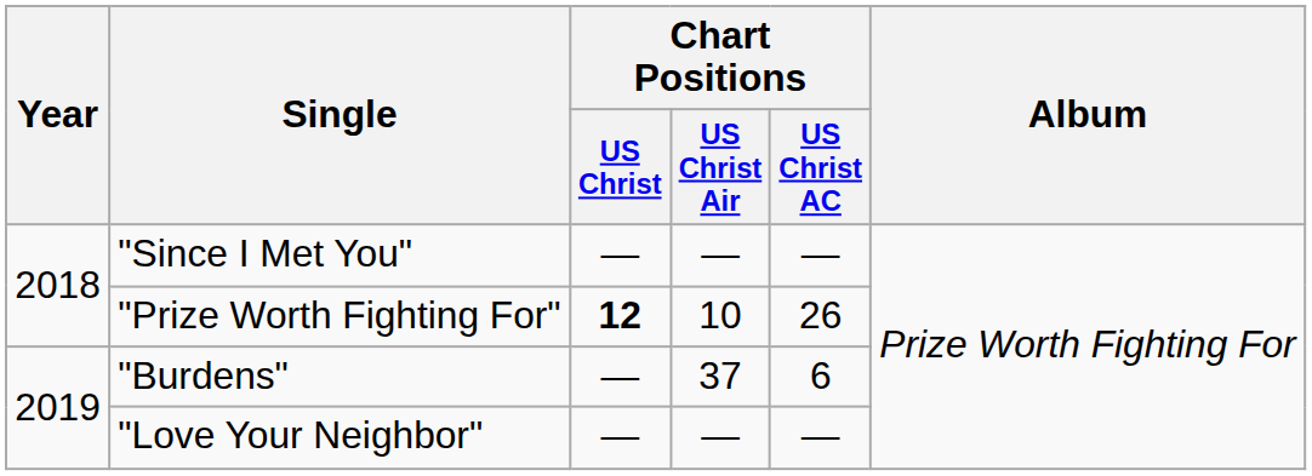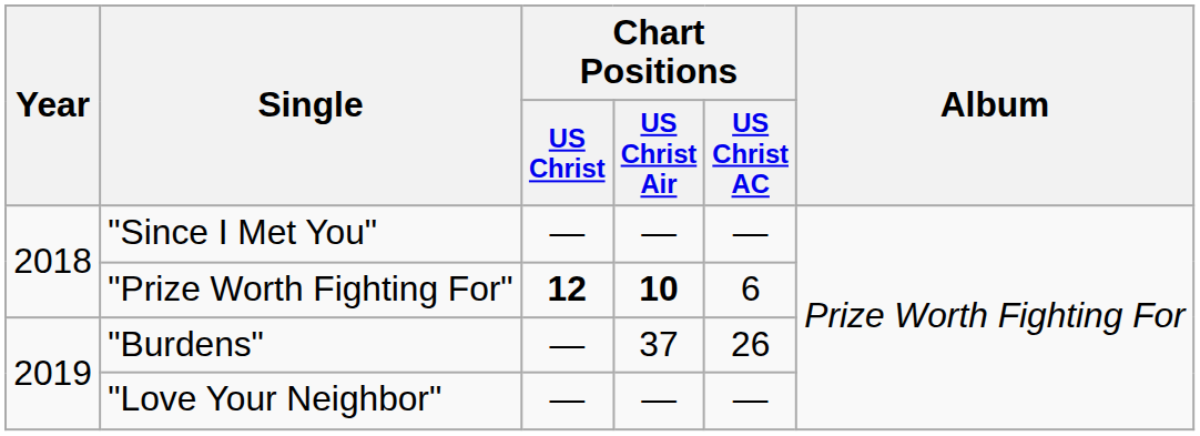 <table class="wikitable" style="text-align:center;">
 <tr>
 <th rowspan="2">Year</th>
 <th rowspan="2">Single</th>
 <th colspan="3">Chart Positions</th>
 <th rowspan="2">Album</th>
 </tr>
 <tr style="font-size:smaller;">
 <th scope="col" style="width:3em;font-size:90%;"><a href='#'>US<br>Christ</a></th>
 <th scope="col" style="width:3em;font-size:90%;"><a href='#'>US<br>Christ Air</a></th>
 <th scope="col" style="width:3em;font-size:90%;"><a href='#'>US<br>Christ AC</a><br></th>
 </tr>
 <tr>
 <td rowspan="2">2018</td>
 <td align="left">"Since I Met You"</td>
 <td>—</td>
 <td>—</td>
 <td>—</td>
 <td rowspan="4"><em>Prize Worth Fighting For</em></td>
 </tr>
 <tr>
 <td align="left">"Prize Worth Fighting For"</td>
 <td><strong>12<br></strong></td>
-<td>10<br></td>
-<td>26</td>
+<td><strong>10<br></strong></td>
+<td>6</td>
 </tr>
 <tr>
 <td rowspan="2">2019</td>
 <td align="left">"Burdens"</td>
 <td>—</td>
 <td>37 <br></td>
-<td>6</td>
+<td>26</td>
 </tr>
 <tr>
 <td align="left">"Love Your Neighbor"</td>
 <td>—</td>
 <td>—</td>
 <td>—</td>
 </tr>
 </table>
